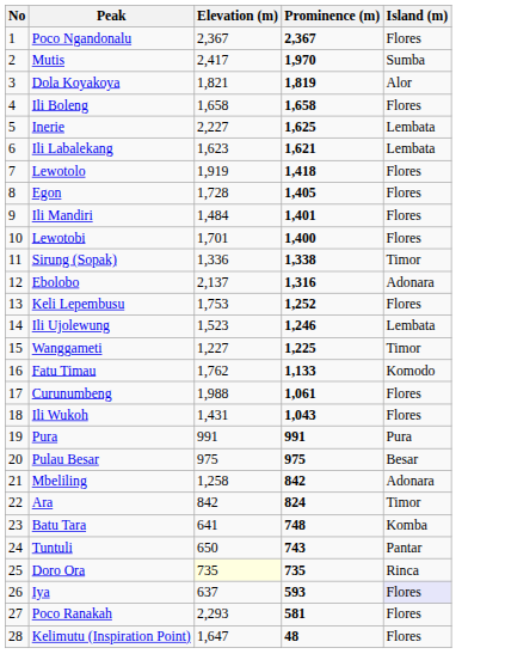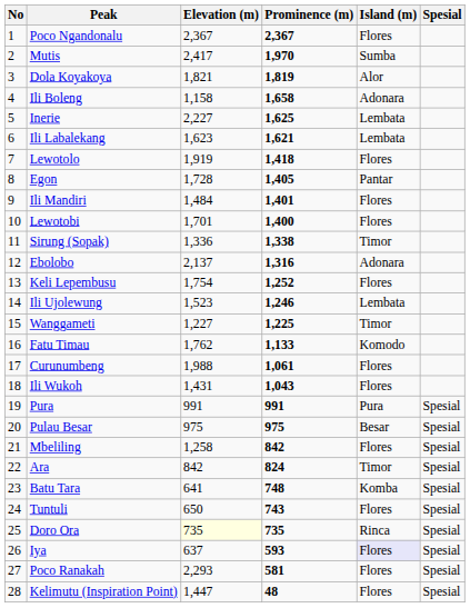 <table class="wikitable sortable">
 <tr>
 <th>No</th>
 <th>Peak</th>
 <th>Elevation (m)</th>
 <th>Prominence (m)</th>
 <th>Island (m)</th>
+<th>Spesial</th>
 </tr>
 <tr>
 <td>1</td>
 <td><a href='#'>Poco Ngandonalu</a></td>
 <td>2,367</td>
 <td><strong>2,367</strong></td>
 <td>Flores</td>
+<td></td>
 </tr>
 <tr>
 <td>2</td>
 <td><a href='#'>Mutis</a></td>
 <td>2,417</td>
 <td><strong>1,970</strong></td>
 <td>Sumba</td>
+<td></td>
 </tr>
 <tr>
 <td>3</td>
 <td><a href='#'>Dola Koyakoya</a></td>
 <td>1,821</td>
 <td><strong>1,819</strong></td>
 <td>Alor</td>
+<td></td>
 </tr>
 <tr>
 <td>4</td>
 <td><a href='#'>Ili Boleng</a></td>
-<td>1,658</td>
+<td>1,158</td>
 <td><strong>1,658</strong></td>
-<td>Flores</td>
+<td>Adonara</td>
+<td></td>
 </tr>
 <tr>
 <td>5</td>
 <td><a href='#'>Inerie</a></td>
 <td>2,227</td>
 <td><strong>1,625</strong></td>
 <td>Lembata</td>
+<td></td>
 </tr>
 <tr>
 <td>6</td>
 <td><a href='#'>Ili Labalekang</a></td>
 <td>1,623</td>
 <td><strong>1,621</strong></td>
 <td>Lembata</td>
+<td></td>
 </tr>
 <tr>
 <td>7</td>
 <td><a href='#'>Lewotolo</a></td>
 <td>1,919</td>
 <td><strong>1,418</strong></td>
 <td>Flores</td>
+<td></td>
 </tr>
 <tr>
 <td>8</td>
 <td><a href='#'>Egon</a></td>
 <td>1,728</td>
 <td><strong>1,405</strong></td>
-<td>Flores</td>
+<td>Pantar</td>
+<td></td>
 </tr>
 <tr>
 <td>9</td>
 <td><a href='#'>Ili Mandiri</a></td>
 <td>1,484</td>
 <td><strong>1,401</strong></td>
 <td>Flores</td>
+<td></td>
 </tr>
 <tr>
 <td>10</td>
 <td><a href='#'>Lewotobi</a></td>
 <td>1,701</td>
 <td><strong>1,400</strong></td>
 <td>Flores</td>
+<td></td>
 </tr>
 <tr>
 <td>11</td>
 <td><a href='#'>Sirung (Sopak)</a></td>
 <td>1,336</td>
 <td><strong>1,338</strong></td>
 <td>Timor</td>
+<td></td>
 </tr>
 <tr>
 <td>12</td>
 <td><a href='#'>Ebolobo</a></td>
 <td>2,137</td>
 <td><strong>1,316</strong></td>
 <td>Adonara</td>
+<td></td>
 </tr>
 <tr>
 <td>13</td>
 <td><a href='#'>Keli Lepembusu</a></td>
-<td>1,753</td>
+<td>1,754</td>
 <td><strong>1,252</strong></td>
 <td>Flores</td>
+<td></td>
 </tr>
 <tr>
 <td>14</td>
 <td><a href='#'>Ili Ujolewung</a></td>
 <td>1,523</td>
 <td><strong>1,246</strong></td>
 <td>Lembata</td>
+<td></td>
 </tr>
 <tr>
 <td>15</td>
 <td><a href='#'>Wanggameti</a></td>
 <td>1,227</td>
 <td><strong>1,225</strong></td>
 <td>Timor</td>
+<td></td>
 </tr>
 <tr>
 <td>16</td>
 <td><a href='#'>Fatu Timau</a></td>
 <td>1,762</td>
 <td><strong>1,133</strong></td>
 <td>Komodo</td>
+<td></td>
 </tr>
 <tr>
 <td>17</td>
 <td><a href='#'>Curunumbeng</a></td>
 <td>1,988</td>
 <td><strong>1,061</strong></td>
 <td>Flores</td>
+<td></td>
 </tr>
 <tr>
 <td>18</td>
 <td><a href='#'>Ili Wukoh</a></td>
 <td>1,431</td>
 <td><strong>1,043</strong></td>
 <td>Flores</td>
+<td></td>
 </tr>
 <tr>
 <td>19</td>
 <td><a href='#'>Pura</a></td>
 <td>991</td>
 <td><strong>991</strong></td>
 <td>Pura</td>
+<td>Spesial</td>
 </tr>
 <tr>
 <td>20</td>
 <td><a href='#'>Pulau Besar</a></td>
 <td>975</td>
 <td><strong>975</strong></td>
 <td>Besar</td>
+<td>Spesial</td>
 </tr>
 <tr>
 <td>21</td>
 <td><a href='#'>Mbeliling</a></td>
 <td>1,258</td>
 <td><strong>842</strong></td>
-<td>Adonara</td>
+<td>Flores</td>
+<td>Spesial</td>
 </tr>
 <tr>
 <td>22</td>
 <td><a href='#'>Ara</a></td>
 <td>842</td>
 <td><strong>824</strong></td>
 <td>Timor</td>
+<td>Spesial</td>
 </tr>
 <tr>
 <td>23</td>
 <td><a href='#'>Batu Tara</a></td>
 <td>641</td>
 <td><strong>748</strong></td>
 <td>Komba</td>
+<td>Spesial</td>
 </tr>
 <tr>
 <td>24</td>
 <td><a href='#'>Tuntuli</a></td>
 <td>650</td>
 <td><strong>743</strong></td>
-<td>Pantar</td>
+<td>Flores</td>
+<td>Spesial</td>
 </tr>
 <tr>
 <td>25</td>
 <td><a href='#'>Doro Ora</a></td>
 <td style="background: lightyellow;">735</td>
 <td><strong>735</strong></td>
 <td>Rinca</td>
+<td>Spesial</td>
 </tr>
 <tr>
 <td>26</td>
 <td><a href='#'>Iya</a></td>
 <td>637</td>
 <td><strong>593</strong></td>
 <td style="background: lavender;">Flores</td>
+<td>Spesial</td>
 </tr>
 <tr>
 <td>27</td>
 <td><a href='#'>Poco Ranakah</a></td>
 <td>2,293</td>
 <td><strong>581</strong></td>
 <td>Flores</td>
+<td>Spesial</td>
 </tr>
 <tr>
 <td>28</td>
 <td><a href='#'>Kelimutu (Inspiration Point)</a></td>
-<td>1,647</td>
+<td>1,447</td>
 <td><strong>48</strong></td>
 <td>Flores</td>
+<td>Spesial</td>
 </tr>
 </table>
